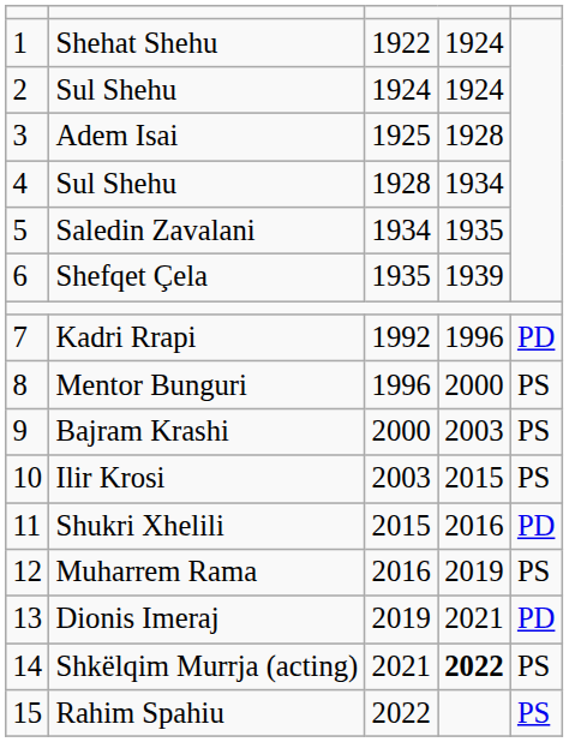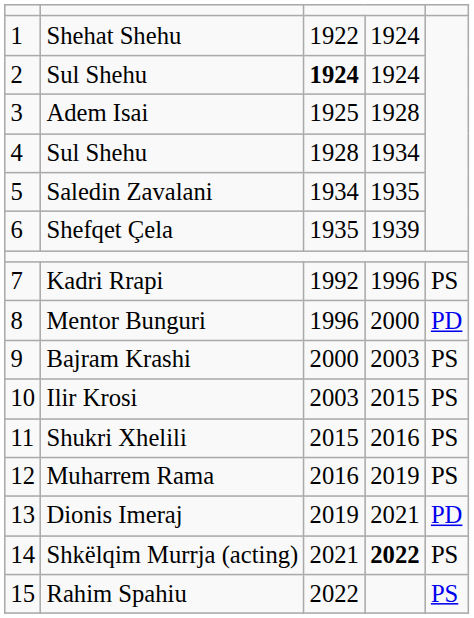 <table class="wikitable sortable">
 <tr>
 <td><strong></strong></td>
 <td><strong></strong></td>
 <td colspan="2"><strong></strong></td>
 <td><strong></strong></td>
 </tr>
 <tr>
 <td>1</td>
 <td>Shehat Shehu</td>
 <td>1922</td>
 <td>1924</td>
 </tr>
 <tr>
 <td>2</td>
 <td>Sul Shehu</td>
-<td>1924</td>
+<td><strong>1924</strong></td>
 <td>1924</td>
 </tr>
 <tr>
 <td>3</td>
 <td>Adem Isai</td>
 <td>1925</td>
 <td>1928</td>
 </tr>
 <tr>
 <td>4</td>
 <td>Sul Shehu</td>
 <td>1928</td>
 <td>1934</td>
 </tr>
 <tr>
 <td>5</td>
 <td>Saledin Zavalani</td>
 <td>1934</td>
 <td>1935</td>
 </tr>
 <tr>
 <td>6</td>
 <td>Shefqet Çela</td>
 <td>1935</td>
 <td>1939</td>
 </tr>
 <tr>
 <td colspan="8" style="text-align:center;"></td>
 </tr>
 <tr>
 <td>7</td>
 <td>Kadri Rrapi</td>
 <td>1992</td>
 <td>1996</td>
-<td><a href='#'>PD</a></td>
+<td>PS</td>
 </tr>
 <tr>
 <td>8</td>
 <td>Mentor Bunguri</td>
 <td>1996</td>
 <td>2000</td>
-<td>PS</td>
+<td><a href='#'>PD</a></td>
 </tr>
 <tr>
 <td>9</td>
 <td>Bajram Krashi</td>
 <td>2000</td>
 <td>2003</td>
 <td>PS</td>
 </tr>
 <tr>
 <td>10</td>
 <td>Ilir Krosi</td>
 <td>2003</td>
 <td>2015</td>
 <td>PS</td>
 </tr>
 <tr>
 <td>11</td>
 <td>Shukri Xhelili</td>
 <td>2015</td>
 <td>2016</td>
-<td><a href='#'>PD</a></td>
+<td>PS</td>
 </tr>
 <tr>
 <td>12</td>
 <td>Muharrem Rama</td>
 <td>2016</td>
 <td>2019</td>
 <td>PS</td>
 </tr>
 <tr>
 <td>13</td>
 <td>Dionis Imeraj</td>
 <td>2019</td>
 <td>2021</td>
 <td><a href='#'>PD</a></td>
 </tr>
 <tr>
 <td>14</td>
 <td>Shkëlqim Murrja (acting)</td>
 <td>2021</td>
 <td><strong>2022</strong></td>
 <td>PS</td>
 </tr>
 <tr>
 <td>15</td>
 <td>Rahim Spahiu</td>
 <td>2022</td>
 <td></td>
 <td><a href='#'>PS</a></td>
 </tr>
 </table>
